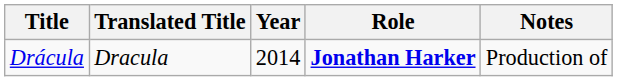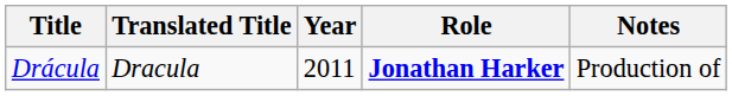 <table class="wikitable sortable">
 <tr>
 <th>Title</th>
 <th>Translated Title</th>
 <th>Year</th>
 <th>Role</th>
 <th>Notes</th>
 </tr>
 <tr>
 <td><em><a href='#'>Drácula</a></em></td>
 <td><em>Dracula</em></td>
-<td>2014</td>
+<td>2011</td>
 <td><strong><a href='#'>Jonathan Harker</a></strong></td>
 <td>Production of</td>
 </tr>
 </table>
